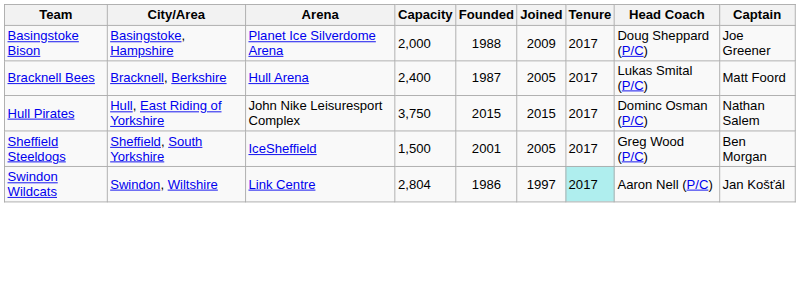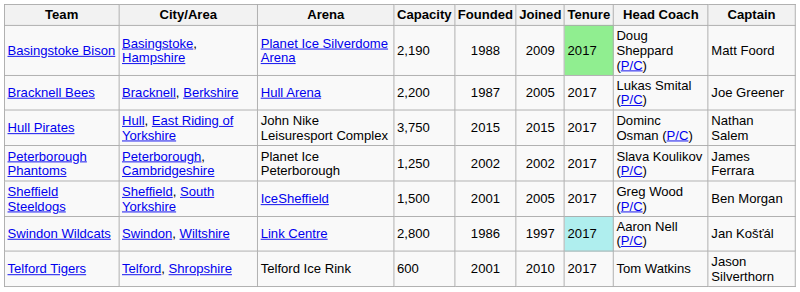 <table class="wikitable" style="font-size: 90%">
 <tr>
 <th>Team</th>
 <th>City/Area</th>
 <th>Arena</th>
 <th>Capacity</th>
 <th>Founded</th>
 <th>Joined</th>
 <th>Tenure</th>
 <th>Head Coach</th>
 <th>Captain</th>
 </tr>
 <tr>
 <td><a href='#'>Basingstoke Bison</a></td>
 <td><a href='#'>Basingstoke</a>, <a href='#'>Hampshire</a></td>
 <td><a href='#'>Planet Ice Silverdome Arena</a></td>
-<td>2,000</td>
+<td>2,190</td>
 <td align=center>1988</td>
 <td align=center>2009</td>
-<td>2017</td>
+<td style="background: lightgreen;">2017</td>
 <td>Doug Sheppard (<a href='#'>P/C</a>)</td>
-<td>Joe Greener</td>
+<td>Matt Foord</td>
 </tr>
 <tr>
 <td><a href='#'>Bracknell Bees</a></td>
 <td><a href='#'>Bracknell</a>, <a href='#'>Berkshire</a></td>
 <td><a href='#'>Hull Arena</a></td>
-<td>2,400</td>
+<td>2,200</td>
 <td align=center>1987</td>
 <td align=center>2005</td>
 <td>2017</td>
 <td>Lukas Smital (<a href='#'>P/C</a>)</td>
-<td>Matt Foord</td>
+<td>Joe Greener</td>
 </tr>
 <tr>
 <td><a href='#'>Hull Pirates</a></td>
 <td><a href='#'>Hull</a>, <a href='#'>East Riding of Yorkshire</a></td>
 <td>John Nike Leisuresport Complex</td>
 <td>3,750</td>
 <td align=center>2015</td>
 <td align=center>2015</td>
 <td>2017</td>
 <td>Dominc Osman (<a href='#'>P/C</a>)</td>
 <td>Nathan Salem </td>
+</tr>
+<tr>
+<td><a href='#'>Peterborough Phantoms</a></td>
+<td><a href='#'>Peterborough</a>, <a href='#'>Cambridgeshire</a></td>
+<td>Planet Ice Peterborough</td>
+<td>1,250</td>
+<td align=center>2002</td>
+<td align=center>2002</td>
+<td>2017</td>
+<td>Slava Koulikov (<a href='#'>P/C</a>)</td>
+<td>James Ferrara</td>
 </tr>
 <tr>
 <td><a href='#'>Sheffield Steeldogs</a></td>
 <td><a href='#'>Sheffield</a>, <a href='#'>South Yorkshire</a></td>
 <td><a href='#'>IceSheffield</a></td>
 <td>1,500</td>
 <td align=center>2001</td>
 <td align=center>2005</td>
 <td>2017</td>
 <td>Greg Wood (<a href='#'>P/C</a>)</td>
 <td>Ben Morgan </td>
 </tr>
 <tr>
 <td><a href='#'>Swindon Wildcats</a></td>
 <td><a href='#'>Swindon</a>, <a href='#'>Wiltshire</a></td>
 <td><a href='#'>Link Centre</a></td>
-<td>2,804</td>
+<td>2,800</td>
 <td align=center>1986</td>
 <td align=center>1997</td>
 <td style="background: paleturquoise;">2017</td>
 <td>Aaron Nell (<a href='#'>P/C</a>)</td>
 <td>Jan Košťál </td>
 </tr>
+<tr>
+<td><a href='#'>Telford Tigers</a></td>
+<td><a href='#'>Telford</a>, <a href='#'>Shropshire</a></td>
+<td>Telford Ice Rink</td>
+<td>600</td>
+<td align=center>2001</td>
+<td align=center>2010</td>
+<td>2017</td>
+<td>Tom Watkins</td>
+<td>Jason Silverthorn</td>
+</tr>
 </table>
